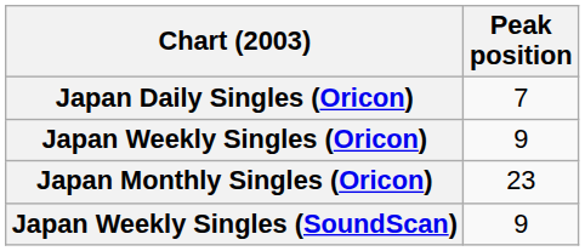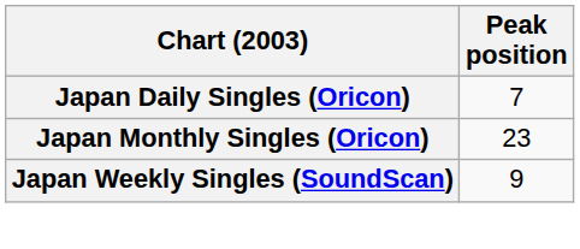 <table class="wikitable sortable plainrowheaders" style="text-align:center;">
 <tr>
 <th scope="col">Chart (2003)</th>
 <th scope="col">Peak<br>position</th>
 </tr>
 <tr>
 <th scope="row">Japan Daily Singles (<a href='#'>Oricon</a>)</th>
 <td style="text-align:center;">7</td>
 </tr>
 <tr>
-<th scope="row">Japan Weekly Singles (<a href='#'>Oricon</a>)</th>
-<td style="text-align:center;">9</td>
-</tr>
-<tr>
 <th scope="row">Japan Monthly Singles (<a href='#'>Oricon</a>)</th>
 <td style="text-align:center;">23</td>
 </tr>
 <tr>
 <th scope="row">Japan Weekly Singles (<a href='#'>SoundScan</a>)</th>
 <td style="text-align:center;">9</td>
 </tr>
 </table>
